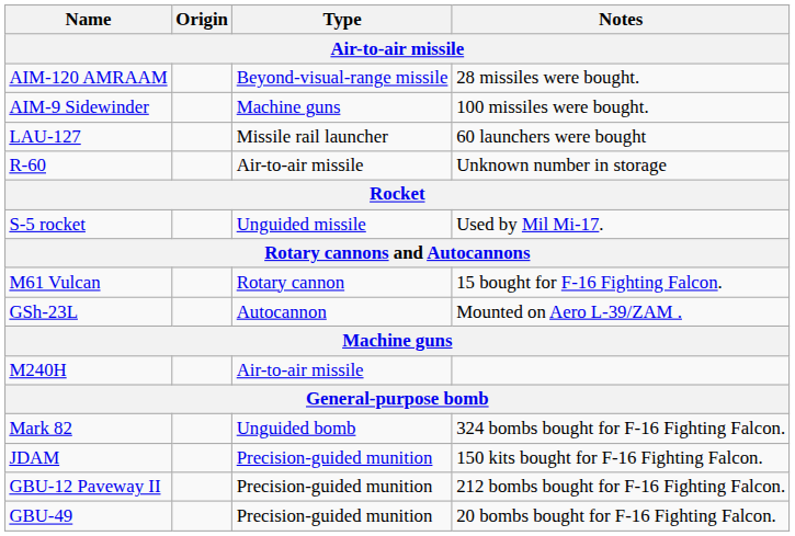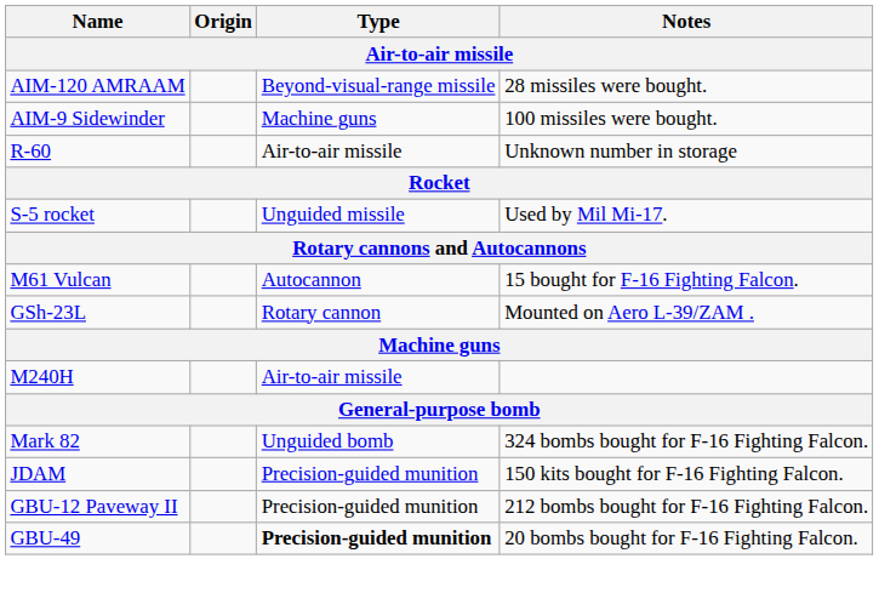 <table class="wikitable">
 <tr>
 <th>Name</th>
 <th>Origin</th>
 <th>Type</th>
 <th>Notes</th>
 </tr>
 <tr>
 <th colspan="4"><a href='#'>Air-to-air missile</a></th>
 </tr>
 <tr>
 <td><a href='#'>AIM-120 AMRAAM</a></td>
 <td></td>
 <td><a href='#'>Beyond-visual-range missile</a></td>
 <td>28 missiles were bought.</td>
 </tr>
 <tr>
 <td><a href='#'>AIM-9 Sidewinder</a></td>
 <td></td>
 <td><a href='#'>Machine guns</a></td>
 <td>100 missiles were bought.</td>
 </tr>
 <tr>
-<td><a href='#'>LAU-127</a></td>
-<td></td>
-<td>Missile rail launcher</td>
-<td>60 launchers were bought</td>
-</tr>
-<tr>
 <td><a href='#'>R-60</a></td>
 <td></td>
 <td>Air-to-air missile</td>
 <td>Unknown number in storage</td>
 </tr>
 <tr>
 <th colspan="4"><a href='#'>Rocket</a></th>
 </tr>
 <tr>
 <td><a href='#'>S-5 rocket</a></td>
 <td></td>
 <td><a href='#'>Unguided missile</a></td>
 <td>Used by <a href='#'>Mil Mi-17</a>.</td>
 </tr>
 <tr>
 <th colspan="4"><a href='#'>Rotary cannons</a> and <a href='#'>Autocannons</a></th>
 </tr>
 <tr>
 <td><a href='#'>M61 Vulcan</a></td>
 <td></td>
-<td><a href='#'>Rotary cannon</a></td>
+<td><a href='#'>Autocannon</a></td>
 <td>15 bought for <a href='#'>F-16 Fighting Falcon</a>.</td>
 </tr>
 <tr>
 <td><a href='#'>GSh-23L</a></td>
 <td></td>
-<td><a href='#'>Autocannon</a></td>
+<td><a href='#'>Rotary cannon</a></td>
 <td>Mounted on <a href='#'>Aero L-39/ZAM .</a></td>
 </tr>
 <tr>
 <th colspan="4"><a href='#'>Machine guns</a></th>
 </tr>
 <tr>
 <td><a href='#'>M240H</a></td>
 <td></td>
 <td><a href='#'>Air-to-air missile</a></td>
 <td></td>
 </tr>
 <tr>
 <th colspan="4"><a href='#'>General-purpose bomb</a></th>
 </tr>
 <tr>
 <td><a href='#'>Mark 82</a></td>
 <td></td>
 <td><a href='#'>Unguided bomb</a></td>
 <td>324 bombs bought for F-16 Fighting Falcon.</td>
 </tr>
 <tr>
 <td><a href='#'>JDAM</a></td>
 <td></td>
 <td><a href='#'>Precision-guided munition</a></td>
 <td>150 kits bought for F-16 Fighting Falcon.</td>
 </tr>
 <tr>
 <td><a href='#'>GBU-12 Paveway II</a></td>
 <td></td>
 <td>Precision-guided munition</td>
 <td>212 bombs bought for F-16 Fighting Falcon.</td>
 </tr>
 <tr>
 <td><a href='#'>GBU-49</a></td>
 <td></td>
-<td>Precision-guided munition</td>
+<td><strong>Precision-guided munition</strong></td>
 <td>20 bombs bought for F-16 Fighting Falcon.</td>
 </tr>
 </table>
